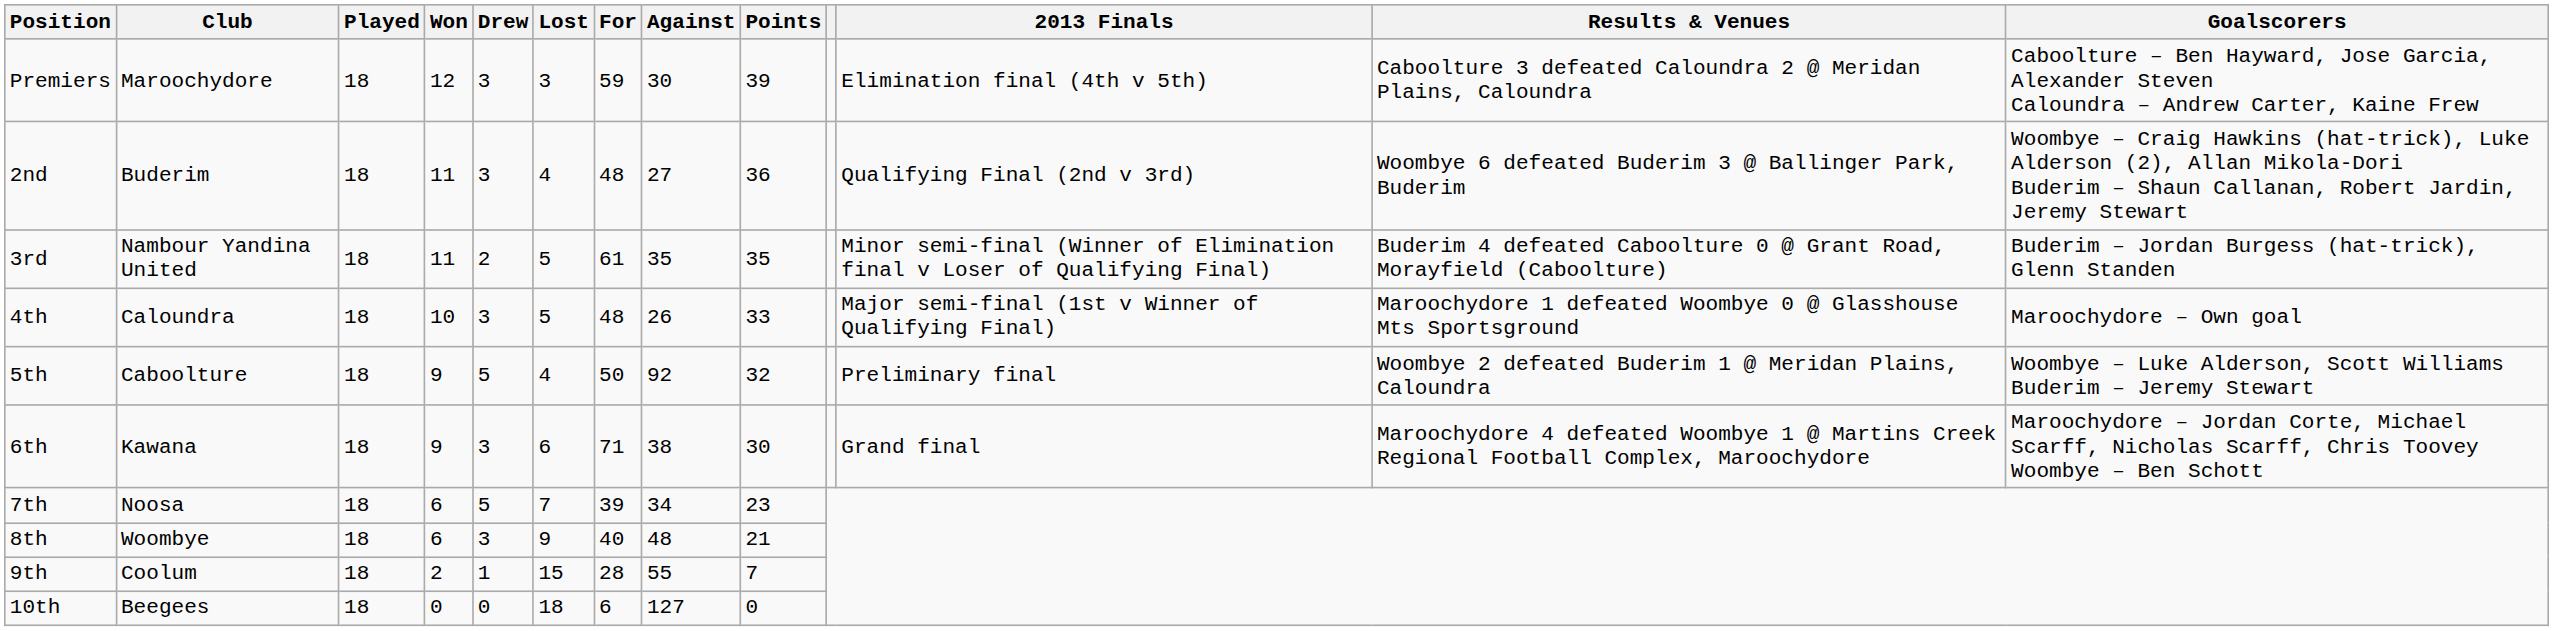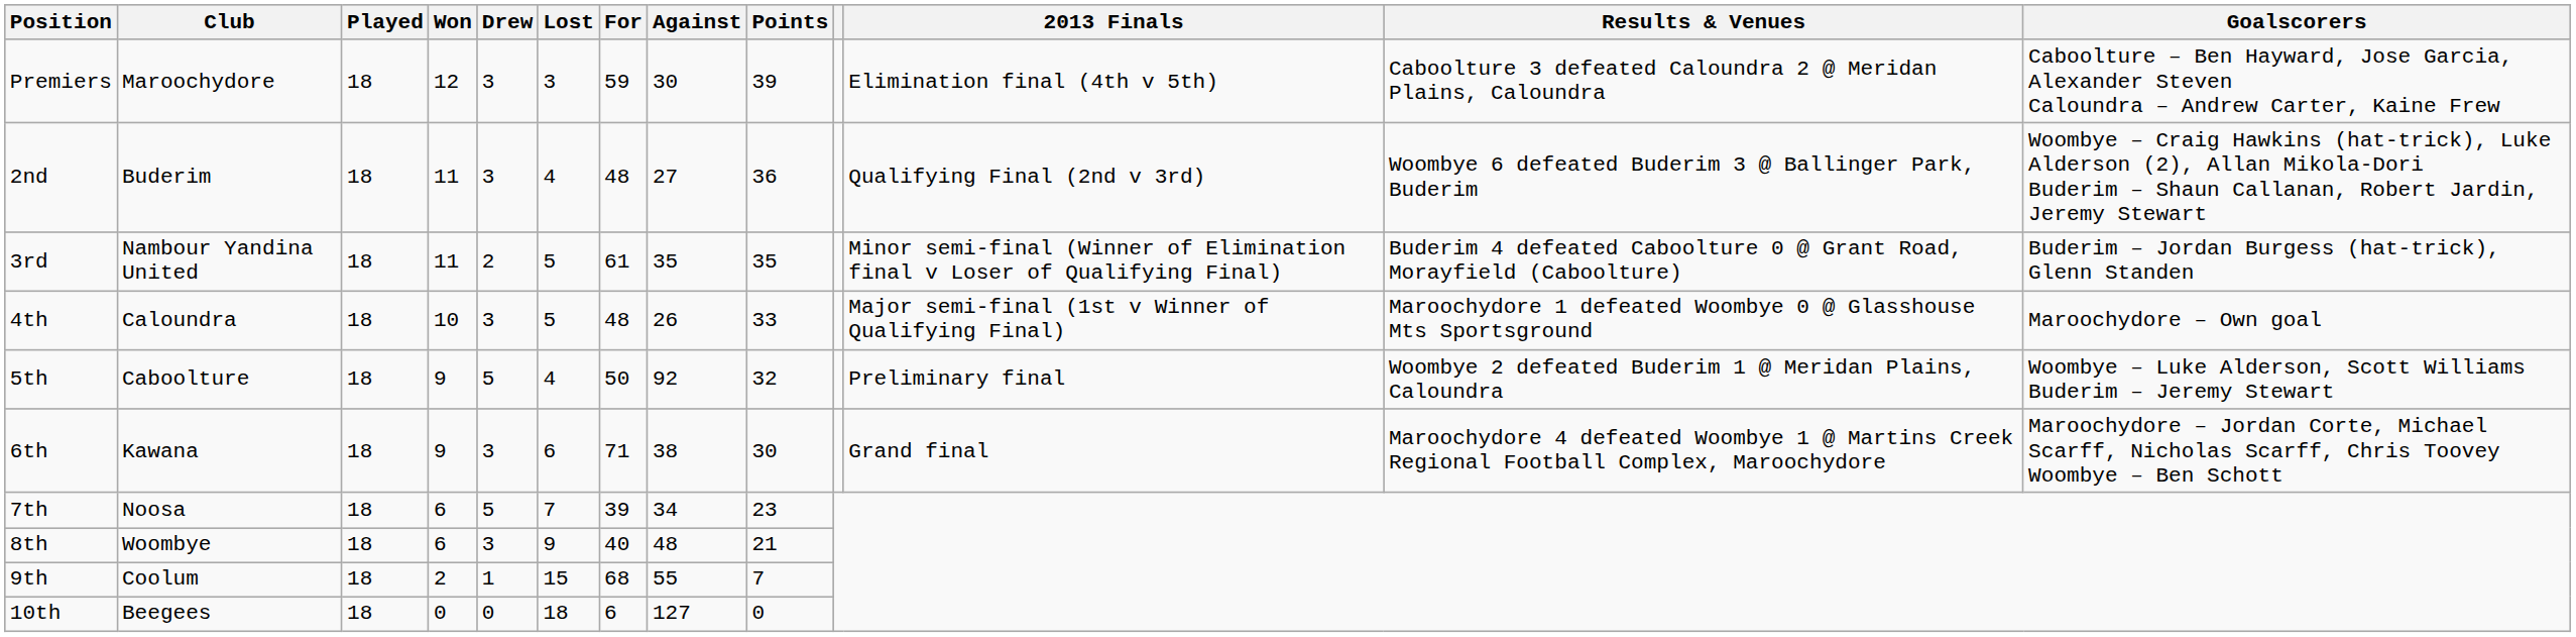 <table class="wikitable">
 <tr>
 <th>Position</th>
 <th>Club</th>
 <th>Played</th>
 <th>Won</th>
 <th>Drew</th>
 <th>Lost</th>
 <th>For</th>
 <th>Against</th>
 <th>Points</th>
 <th></th>
 <th>2013 Finals</th>
 <th>Results & Venues</th>
 <th>Goalscorers</th>
 </tr>
 <tr>
 <td>Premiers</td>
 <td>Maroochydore</td>
 <td>18</td>
 <td>12</td>
 <td>3</td>
 <td>3</td>
 <td>59</td>
 <td>30</td>
 <td>39</td>
 <td></td>
 <td>Elimination final (4th v 5th)</td>
 <td>Caboolture 3 defeated Caloundra 2 @ Meridan Plains, Caloundra</td>
 <td>Caboolture – Ben Hayward, Jose Garcia, Alexander Steven<br>Caloundra – Andrew Carter, Kaine Frew</td>
 </tr>
 <tr>
 <td>2nd</td>
 <td>Buderim</td>
 <td>18</td>
 <td>11</td>
 <td>3</td>
 <td>4</td>
 <td>48</td>
 <td>27</td>
 <td>36</td>
 <td></td>
 <td>Qualifying Final (2nd v 3rd)</td>
 <td>Woombye 6 defeated Buderim 3 @ Ballinger Park, Buderim</td>
 <td>Woombye – Craig Hawkins (hat-trick), Luke Alderson (2), Allan Mikola-Dori<br>Buderim – Shaun Callanan, Robert Jardin, Jeremy Stewart </td>
 </tr>
 <tr>
 <td>3rd</td>
 <td>Nambour Yandina United</td>
 <td>18</td>
 <td>11</td>
 <td>2</td>
 <td>5</td>
 <td>61</td>
 <td>35</td>
 <td>35</td>
 <td></td>
 <td>Minor semi-final (Winner of Elimination final v Loser of Qualifying Final)</td>
 <td>Buderim 4 defeated Caboolture 0 @ Grant Road, Morayfield (Caboolture)</td>
 <td>Buderim – Jordan Burgess (hat-trick), Glenn Standen</td>
 </tr>
 <tr>
 <td>4th</td>
 <td>Caloundra</td>
 <td>18</td>
 <td>10</td>
 <td>3</td>
 <td>5</td>
 <td>48</td>
 <td>26</td>
 <td>33</td>
 <td></td>
 <td>Major semi-final (1st v Winner of Qualifying Final)</td>
 <td>Maroochydore 1 defeated Woombye 0 @ Glasshouse Mts Sportsground</td>
 <td>Maroochydore – Own goal</td>
 </tr>
 <tr>
 <td>5th</td>
 <td>Caboolture</td>
 <td>18</td>
 <td>9</td>
 <td>5</td>
 <td>4</td>
 <td>50</td>
 <td>92</td>
 <td>32</td>
 <td></td>
 <td>Preliminary final</td>
 <td>Woombye 2 defeated Buderim 1 @ Meridan Plains, Caloundra</td>
 <td>Woombye – Luke Alderson, Scott Williams<br>Buderim – Jeremy Stewart</td>
 </tr>
 <tr>
 <td>6th</td>
 <td>Kawana</td>
 <td>18</td>
 <td>9</td>
 <td>3</td>
 <td>6</td>
 <td>71</td>
 <td>38</td>
 <td>30</td>
 <td></td>
 <td>Grand final</td>
 <td>Maroochydore 4 defeated Woombye 1 @ Martins Creek Regional Football Complex, Maroochydore</td>
 <td>Maroochydore – Jordan Corte, Michael Scarff, Nicholas Scarff, Chris Toovey<br>Woombye – Ben Schott</td>
 </tr>
 <tr>
 <td>7th</td>
 <td>Noosa</td>
 <td>18</td>
 <td>6</td>
 <td>5</td>
 <td>7</td>
 <td>39</td>
 <td>34</td>
 <td>23</td>
 </tr>
 <tr>
 <td>8th</td>
 <td>Woombye</td>
 <td>18</td>
 <td>6</td>
 <td>3</td>
 <td>9</td>
 <td>40</td>
 <td>48</td>
 <td>21</td>
 </tr>
 <tr>
 <td>9th</td>
 <td>Coolum</td>
 <td>18</td>
 <td>2</td>
 <td>1</td>
 <td>15</td>
-<td>28</td>
+<td>68</td>
 <td>55</td>
 <td>7</td>
 </tr>
 <tr>
 <td>10th</td>
 <td>Beegees</td>
 <td>18</td>
 <td>0</td>
 <td>0</td>
 <td>18</td>
 <td>6</td>
 <td>127</td>
 <td>0</td>
 </tr>
 </table>
